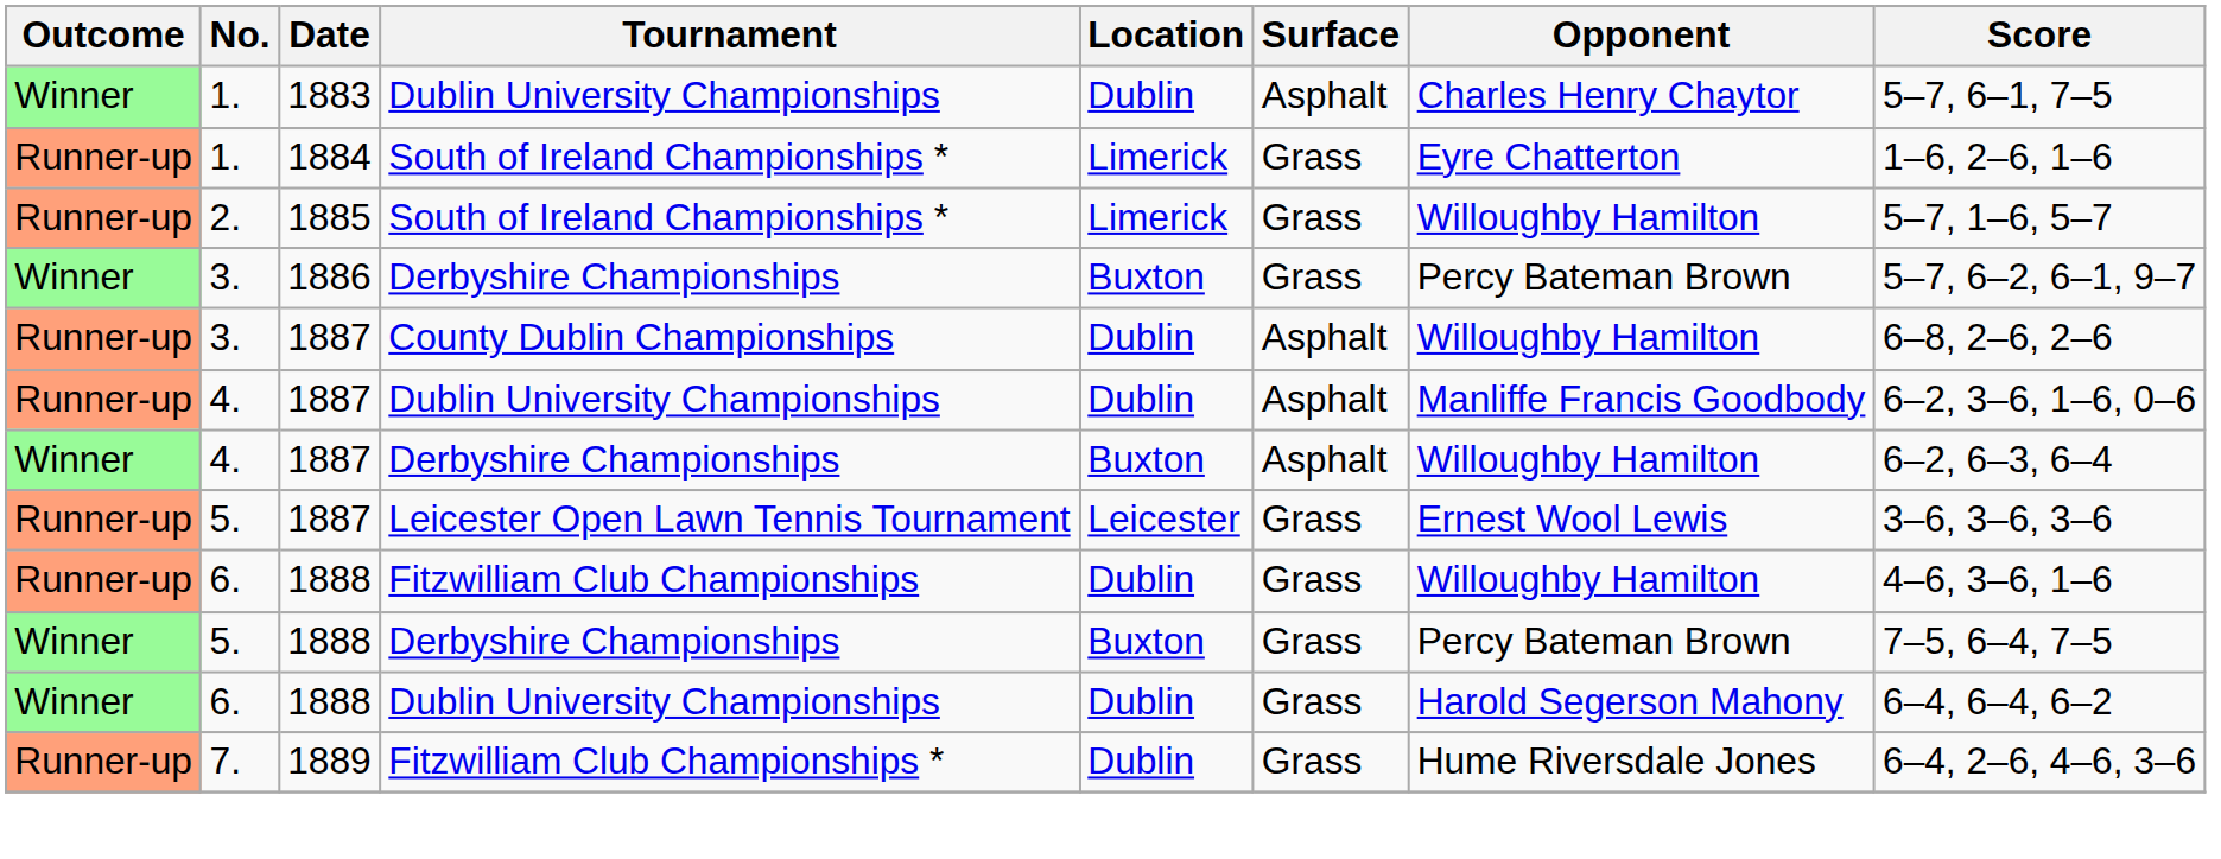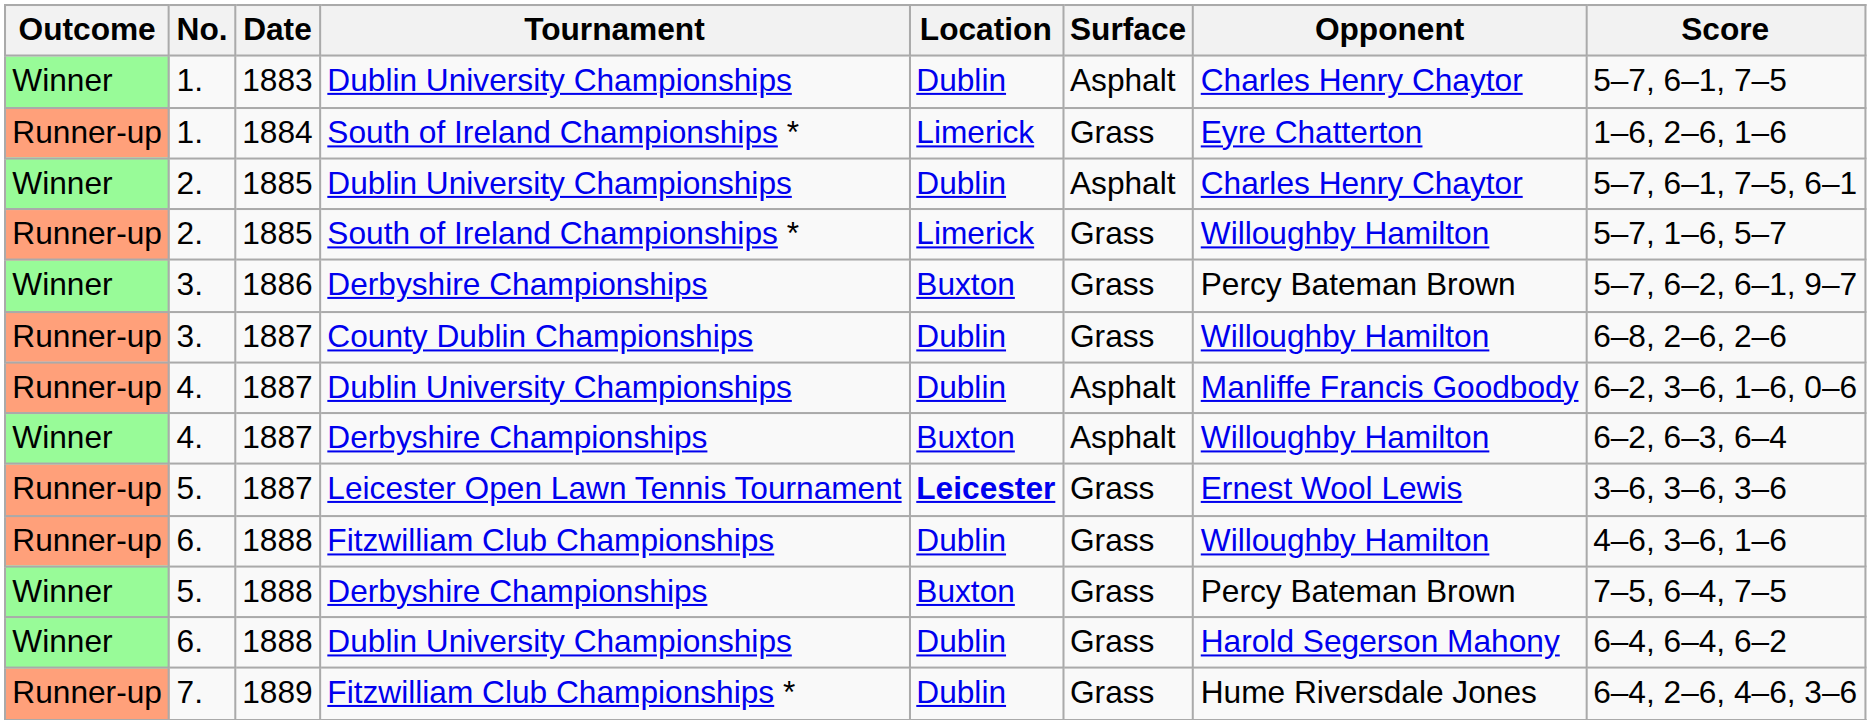 <table class="wikitable" style="font-size:98%">
 <tr>
 <th>Outcome</th>
 <th>No.</th>
 <th>Date</th>
 <th>Tournament</th>
 <th>Location</th>
 <th>Surface</th>
 <th>Opponent</th>
 <th>Score</th>
 </tr>
 <tr>
 <td style="background:#98fb98;">Winner</td>
 <td>1.</td>
 <td>1883</td>
 <td><a href='#'>Dublin University Championships</a></td>
 <td><a href='#'>Dublin</a></td>
 <td>Asphalt</td>
 <td> <a href='#'>Charles Henry Chaytor</a></td>
 <td>5–7, 6–1, 7–5</td>
 </tr>
 <tr>
 <td bgcolor="FFA07A">Runner-up</td>
 <td>1.</td>
 <td>1884</td>
 <td><a href='#'>South of Ireland Championships</a> *</td>
 <td><a href='#'>Limerick</a></td>
 <td>Grass</td>
 <td> <a href='#'>Eyre Chatterton</a></td>
 <td>1–6, 2–6, 1–6</td>
 </tr>
 <tr>
+<td style="background:#98fb98;">Winner</td>
+<td>2.</td>
+<td>1885</td>
+<td><a href='#'>Dublin University Championships</a></td>
+<td><a href='#'>Dublin</a></td>
+<td>Asphalt</td>
+<td> <a href='#'>Charles Henry Chaytor</a></td>
+<td>5–7, 6–1, 7–5, 6–1</td>
+</tr>
+<tr>
 <td bgcolor="FFA07A">Runner-up</td>
 <td>2.</td>
 <td>1885</td>
 <td><a href='#'>South of Ireland Championships</a> *</td>
 <td><a href='#'>Limerick</a></td>
 <td>Grass</td>
 <td> <a href='#'>Willoughby Hamilton</a></td>
 <td>5–7, 1–6, 5–7</td>
 </tr>
 <tr>
 <td style="background:#98fb98;">Winner</td>
 <td>3.</td>
 <td>1886</td>
 <td><a href='#'>Derbyshire Championships</a></td>
 <td><a href='#'>Buxton</a></td>
 <td>Grass</td>
 <td>  Percy Bateman Brown</td>
 <td>5–7, 6–2, 6–1, 9–7</td>
 </tr>
 <tr>
 <td bgcolor="FFA07A">Runner-up</td>
 <td>3.</td>
 <td>1887</td>
 <td><a href='#'>County Dublin Championships</a></td>
 <td><a href='#'>Dublin</a></td>
-<td>Asphalt</td>
+<td>Grass</td>
 <td> <a href='#'>Willoughby Hamilton</a></td>
 <td>6–8, 2–6, 2–6</td>
 </tr>
 <tr>
 <td bgcolor="FFA07A">Runner-up</td>
 <td>4.</td>
 <td>1887</td>
 <td><a href='#'>Dublin University Championships</a></td>
 <td><a href='#'>Dublin</a></td>
 <td>Asphalt</td>
 <td> <a href='#'>Manliffe Francis Goodbody</a></td>
 <td>6–2, 3–6, 1–6, 0–6</td>
 </tr>
 <tr>
 <td style="background:#98fb98;">Winner</td>
 <td>4.</td>
 <td>1887</td>
 <td><a href='#'>Derbyshire Championships</a></td>
 <td><a href='#'>Buxton</a></td>
 <td>Asphalt</td>
 <td> <a href='#'>Willoughby Hamilton</a></td>
 <td>6–2, 6–3, 6–4</td>
 </tr>
 <tr>
 <td bgcolor="FFA07A">Runner-up</td>
 <td>5.</td>
 <td>1887</td>
 <td><a href='#'>Leicester Open Lawn Tennis Tournament</a></td>
-<td><a href='#'>Leicester</a></td>
+<td><strong><a href='#'>Leicester</a></strong></td>
 <td>Grass</td>
 <td> <a href='#'>Ernest Wool Lewis</a></td>
 <td>3–6, 3–6, 3–6</td>
 </tr>
 <tr>
 <td bgcolor="FFA07A">Runner-up</td>
 <td>6.</td>
 <td>1888</td>
 <td><a href='#'>Fitzwilliam Club Championships</a></td>
 <td><a href='#'>Dublin</a></td>
 <td>Grass</td>
 <td> <a href='#'>Willoughby Hamilton</a></td>
 <td>4–6, 3–6, 1–6</td>
 </tr>
 <tr>
 <td style="background:#98fb98;">Winner</td>
 <td>5.</td>
 <td>1888</td>
 <td><a href='#'>Derbyshire Championships</a></td>
 <td><a href='#'>Buxton</a></td>
 <td>Grass</td>
 <td>  Percy Bateman Brown</td>
 <td>7–5, 6–4, 7–5</td>
 </tr>
 <tr>
 <td style="background:#98fb98;">Winner</td>
 <td>6.</td>
 <td>1888</td>
 <td><a href='#'>Dublin University Championships</a></td>
 <td><a href='#'>Dublin</a></td>
 <td>Grass</td>
 <td> <a href='#'>Harold Segerson Mahony</a></td>
 <td>6–4, 6–4, 6–2</td>
 </tr>
 <tr>
 <td bgcolor="FFA07A">Runner-up</td>
 <td>7.</td>
 <td>1889</td>
 <td><a href='#'>Fitzwilliam Club Championships</a> *</td>
 <td><a href='#'>Dublin</a></td>
 <td>Grass</td>
 <td> Hume Riversdale Jones</td>
 <td>6–4, 2–6, 4–6, 3–6</td>
 </tr>
 <tr>
 </tr>
 </table>
